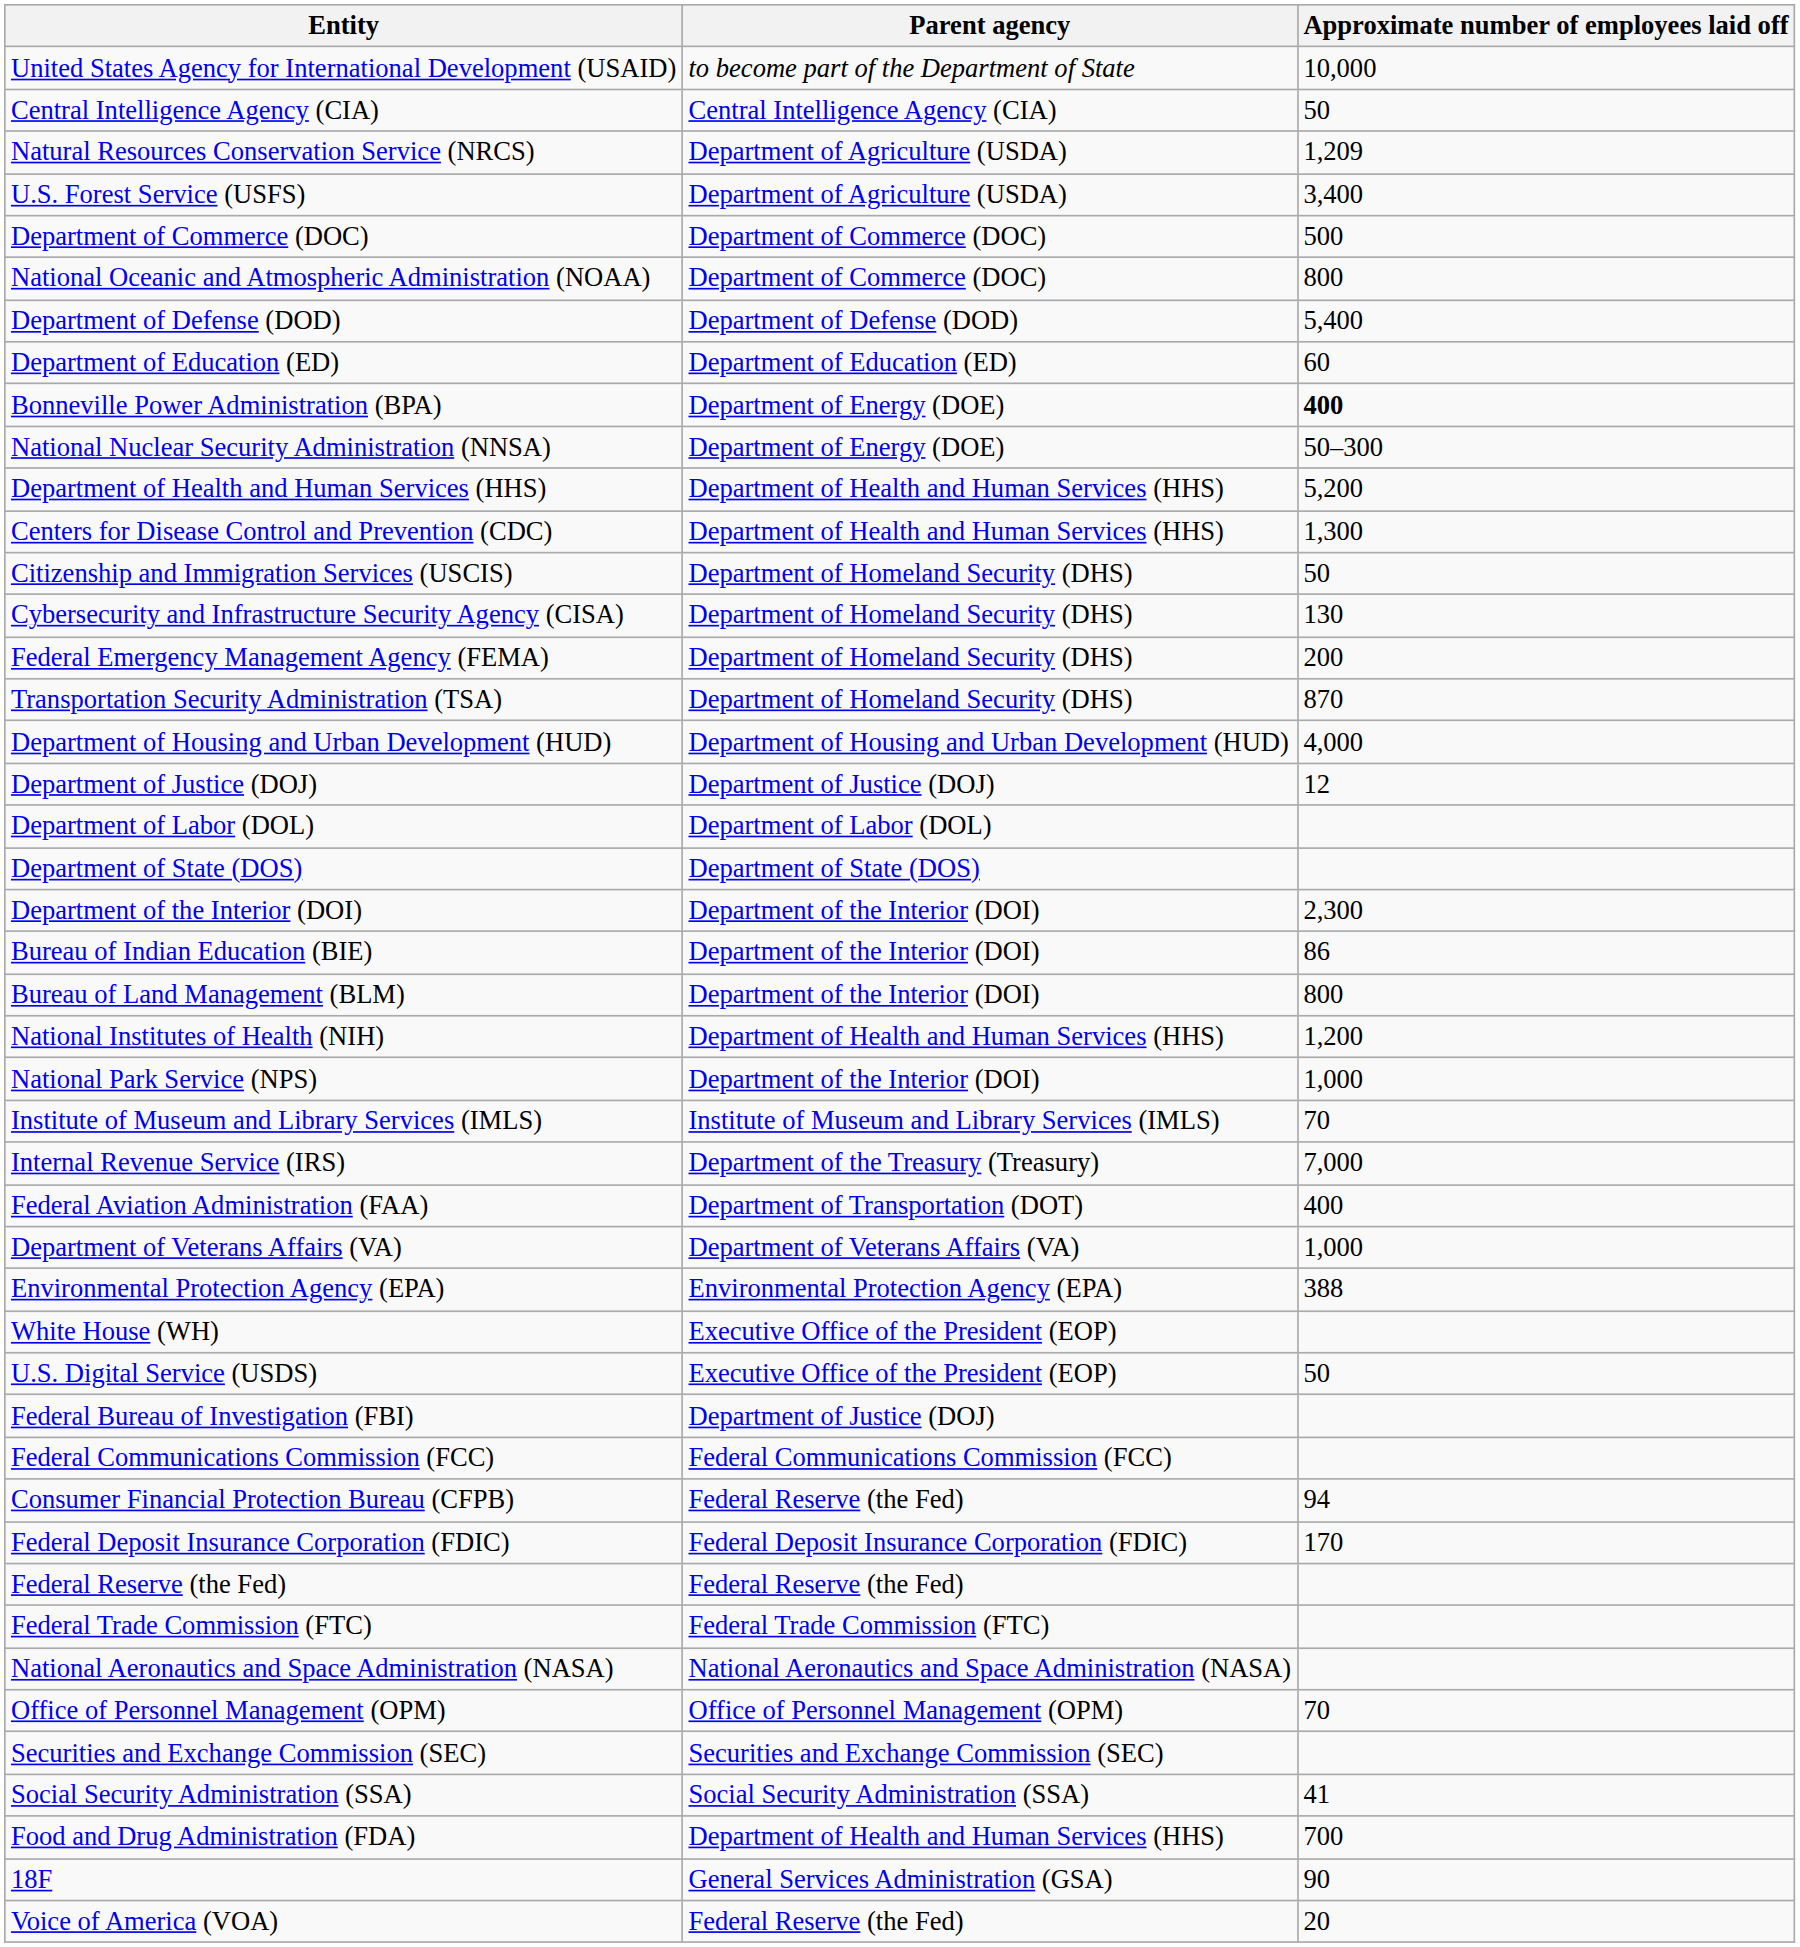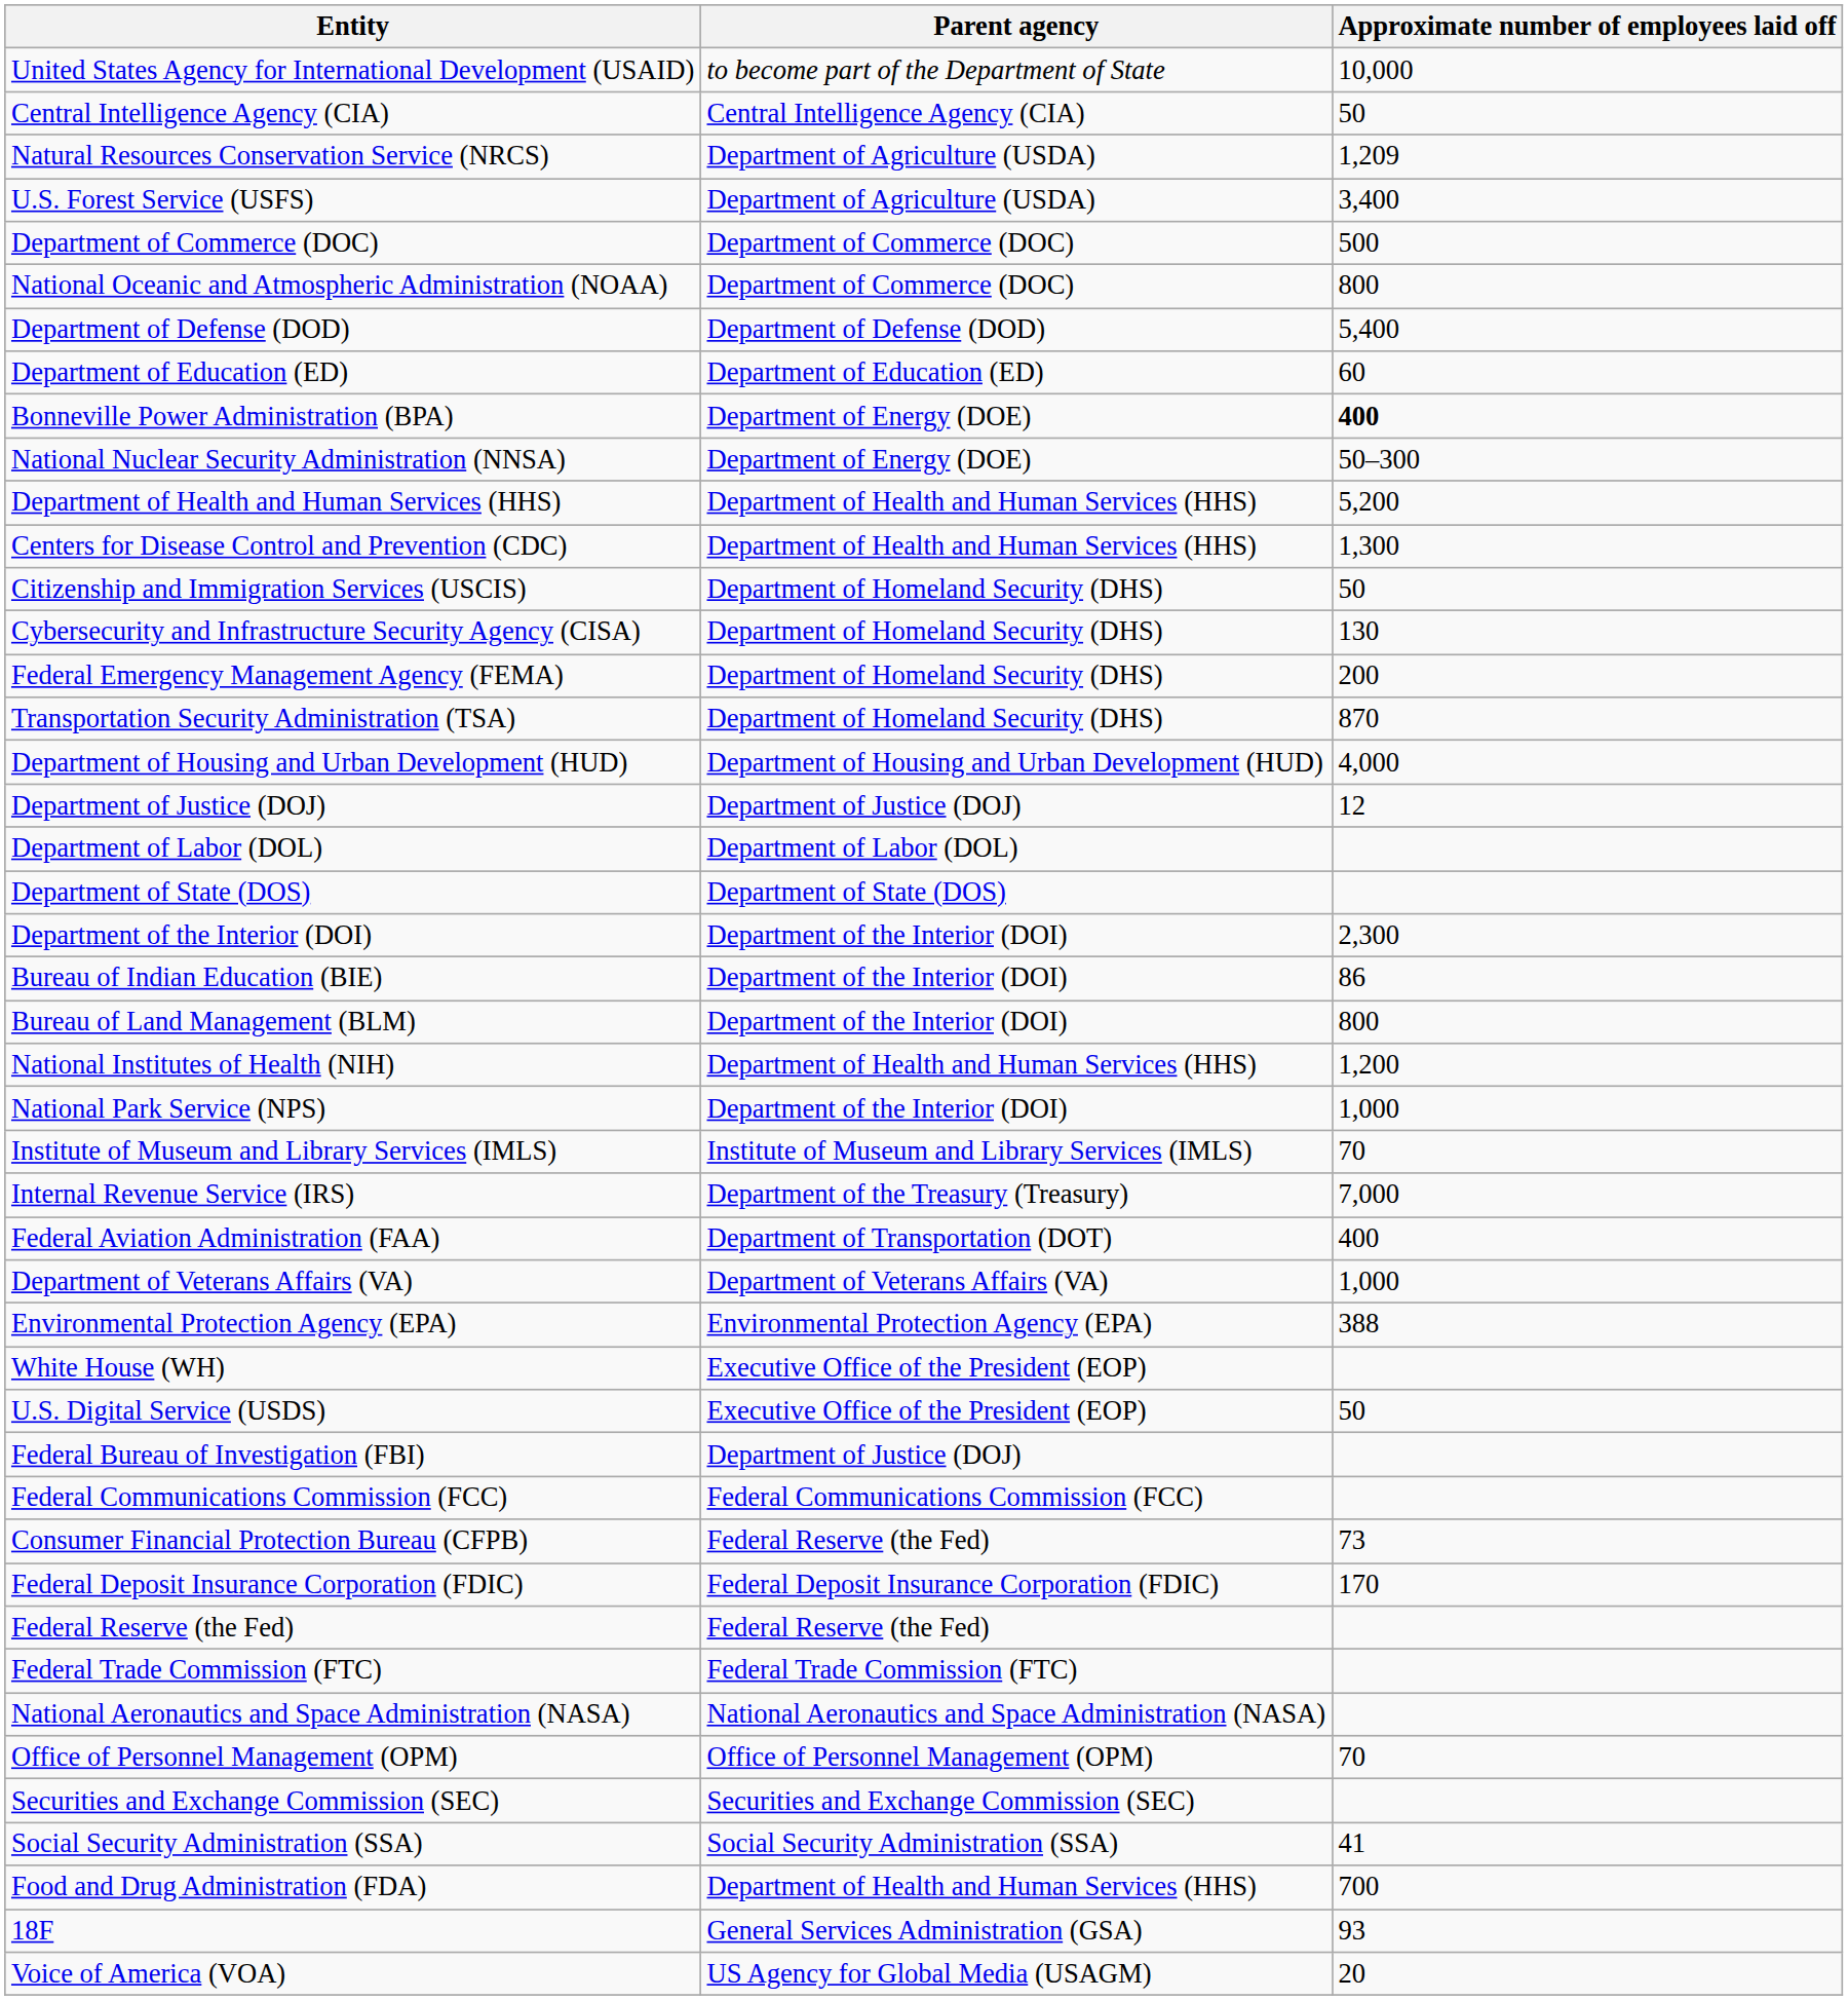 <table class="wikitable sortable">
 <tr>
 <th>Entity</th>
 <th>Parent agency</th>
 <th>Approximate number of employees laid off</th>
 </tr>
 <tr>
 <td><a href='#'>United States Agency for International Development</a> (USAID)</td>
 <td><em>to become part of the Department of State</em></td>
 <td>10,000</td>
 </tr>
 <tr>
 <td><a href='#'>Central Intelligence Agency</a> (CIA)</td>
 <td><a href='#'>Central Intelligence Agency</a> (CIA)</td>
 <td>50</td>
 </tr>
 <tr>
 <td><a href='#'>Natural Resources Conservation Service</a> (NRCS)</td>
 <td><a href='#'>Department of Agriculture</a> (USDA)</td>
 <td>1,209</td>
 </tr>
 <tr>
 <td><a href='#'>U.S. Forest Service</a> (USFS)</td>
 <td><a href='#'>Department of Agriculture</a> (USDA)</td>
 <td>3,400</td>
 </tr>
 <tr>
 <td><a href='#'>Department of Commerce</a> (DOC)</td>
 <td><a href='#'>Department of Commerce</a> (DOC)</td>
 <td>500</td>
 </tr>
 <tr>
 <td><a href='#'>National Oceanic and Atmospheric Administration</a> (NOAA)</td>
 <td><a href='#'>Department of Commerce</a> (DOC)</td>
 <td>800</td>
 </tr>
 <tr>
 <td><a href='#'>Department of Defense</a> (DOD)</td>
 <td><a href='#'>Department of Defense</a> (DOD)</td>
 <td>5,400</td>
 </tr>
 <tr>
 <td><a href='#'>Department of Education</a> (ED)</td>
 <td><a href='#'>Department of Education</a> (ED)</td>
 <td>60</td>
 </tr>
 <tr>
 <td><a href='#'>Bonneville Power Administration</a> (BPA)</td>
 <td><a href='#'>Department of Energy</a> (DOE)</td>
 <td><strong>400</strong></td>
 </tr>
 <tr>
 <td><a href='#'>National Nuclear Security Administration</a> (NNSA)</td>
 <td><a href='#'>Department of Energy</a> (DOE)</td>
 <td>50–300</td>
 </tr>
 <tr>
 <td><a href='#'>Department of Health and Human Services</a> (HHS)</td>
 <td><a href='#'>Department of Health and Human Services</a> (HHS)</td>
 <td>5,200</td>
 </tr>
 <tr>
 <td><a href='#'>Centers for Disease Control and Prevention</a> (CDC)</td>
 <td><a href='#'>Department of Health and Human Services</a> (HHS)</td>
 <td>1,300</td>
 </tr>
 <tr>
 <td><a href='#'>Citizenship and Immigration Services</a> (USCIS)</td>
 <td><a href='#'>Department of Homeland Security</a> (DHS)</td>
 <td>50</td>
 </tr>
 <tr>
 <td><a href='#'>Cybersecurity and Infrastructure Security Agency</a> (CISA)</td>
 <td><a href='#'>Department of Homeland Security</a> (DHS)</td>
 <td>130</td>
 </tr>
 <tr>
 <td><a href='#'>Federal Emergency Management Agency</a> (FEMA)</td>
 <td><a href='#'>Department of Homeland Security</a> (DHS)</td>
 <td>200</td>
 </tr>
 <tr>
 <td><a href='#'>Transportation Security Administration</a> (TSA)</td>
 <td><a href='#'>Department of Homeland Security</a> (DHS)</td>
 <td>870</td>
 </tr>
 <tr>
 <td><a href='#'>Department of Housing and Urban Development</a> (HUD)</td>
 <td><a href='#'>Department of Housing and Urban Development</a> (HUD)</td>
 <td>4,000</td>
 </tr>
 <tr>
 <td><a href='#'>Department of Justice</a> (DOJ)</td>
 <td><a href='#'>Department of Justice</a> (DOJ)</td>
 <td>12</td>
 </tr>
 <tr>
 <td><a href='#'>Department of Labor</a> (DOL)</td>
 <td><a href='#'>Department of Labor</a> (DOL)</td>
 <td></td>
 </tr>
 <tr>
 <td><a href='#'>Department of State (DOS)</a></td>
 <td><a href='#'>Department of State (DOS)</a></td>
 <td></td>
 </tr>
 <tr>
 <td><a href='#'>Department of the Interior</a> (DOI)</td>
 <td><a href='#'>Department of the Interior</a> (DOI)</td>
 <td>2,300</td>
 </tr>
 <tr>
 <td><a href='#'>Bureau of Indian Education</a> (BIE)</td>
 <td><a href='#'>Department of the Interior</a> (DOI)</td>
 <td>86</td>
 </tr>
 <tr>
 <td><a href='#'>Bureau of Land Management</a> (BLM)</td>
 <td><a href='#'>Department of the Interior</a> (DOI)</td>
 <td>800</td>
 </tr>
 <tr>
 <td><a href='#'>National Institutes of Health</a> (NIH)</td>
 <td><a href='#'>Department of Health and Human Services</a> (HHS)</td>
 <td>1,200</td>
 </tr>
 <tr>
 <td><a href='#'>National Park Service</a> (NPS)</td>
 <td><a href='#'>Department of the Interior</a> (DOI)</td>
 <td>1,000</td>
 </tr>
 <tr>
 <td><a href='#'>Institute of Museum and Library Services</a> (IMLS)</td>
 <td><a href='#'>Institute of Museum and Library Services</a> (IMLS)</td>
 <td>70</td>
 </tr>
 <tr>
 <td><a href='#'>Internal Revenue Service</a> (IRS)</td>
 <td><a href='#'>Department of the Treasury</a> (Treasury)</td>
 <td>7,000</td>
 </tr>
 <tr>
 <td><a href='#'>Federal Aviation Administration</a> (FAA)</td>
 <td><a href='#'>Department of Transportation</a> (DOT)</td>
 <td>400</td>
 </tr>
 <tr>
 <td><a href='#'>Department of Veterans Affairs</a> (VA)</td>
 <td><a href='#'>Department of Veterans Affairs</a> (VA)</td>
 <td>1,000</td>
 </tr>
 <tr>
 <td><a href='#'>Environmental Protection Agency</a> (EPA)</td>
 <td><a href='#'>Environmental Protection Agency</a> (EPA)</td>
 <td>388</td>
 </tr>
 <tr>
 <td><a href='#'>White House</a> (WH)</td>
 <td><a href='#'>Executive Office of the President</a> (EOP)</td>
 <td></td>
 </tr>
 <tr>
 <td><a href='#'>U.S. Digital Service</a> (USDS)</td>
 <td><a href='#'>Executive Office of the President</a> (EOP)</td>
 <td>50</td>
 </tr>
 <tr>
 <td><a href='#'>Federal Bureau of Investigation</a> (FBI)</td>
 <td><a href='#'>Department of Justice</a> (DOJ)</td>
 <td></td>
 </tr>
 <tr>
 <td><a href='#'>Federal Communications Commission</a> (FCC)</td>
 <td><a href='#'>Federal Communications Commission</a> (FCC)</td>
 <td></td>
 </tr>
 <tr>
 <td><a href='#'>Consumer Financial Protection Bureau</a> (CFPB)</td>
 <td><a href='#'>Federal Reserve</a> (the Fed)</td>
-<td>94</td>
+<td>73</td>
 </tr>
 <tr>
 <td><a href='#'>Federal Deposit Insurance Corporation</a> (FDIC)</td>
 <td><a href='#'>Federal Deposit Insurance Corporation</a> (FDIC)</td>
 <td>170</td>
 </tr>
 <tr>
 <td><a href='#'>Federal Reserve</a> (the Fed)</td>
 <td><a href='#'>Federal Reserve</a> (the Fed)</td>
 <td></td>
 </tr>
 <tr>
 <td><a href='#'>Federal Trade Commission</a> (FTC)</td>
 <td><a href='#'>Federal Trade Commission</a> (FTC)</td>
 <td></td>
 </tr>
 <tr>
 <td><a href='#'>National Aeronautics and Space Administration</a> (NASA)</td>
 <td><a href='#'>National Aeronautics and Space Administration</a> (NASA)</td>
 <td></td>
 </tr>
 <tr>
 <td><a href='#'>Office of Personnel Management</a> (OPM)</td>
 <td><a href='#'>Office of Personnel Management</a> (OPM)</td>
 <td>70</td>
 </tr>
 <tr>
 <td><a href='#'>Securities and Exchange Commission</a> (SEC)</td>
 <td><a href='#'>Securities and Exchange Commission</a> (SEC)</td>
 <td></td>
 </tr>
 <tr>
 <td><a href='#'>Social Security Administration</a> (SSA)</td>
 <td><a href='#'>Social Security Administration</a> (SSA)</td>
 <td>41</td>
 </tr>
 <tr>
 <td><a href='#'>Food and Drug Administration</a> (FDA)</td>
 <td><a href='#'>Department of Health and Human Services</a> (HHS)</td>
 <td>700</td>
 </tr>
 <tr>
 <td><a href='#'>18F</a></td>
 <td><a href='#'>General Services Administration</a> (GSA)</td>
-<td>90</td>
+<td>93</td>
 </tr>
 <tr>
 <td><a href='#'>Voice of America</a> (VOA)</td>
-<td><a href='#'>Federal Reserve</a> (the Fed)</td>
+<td><a href='#'>US Agency for Global Media</a> (USAGM)</td>
 <td>20</td>
 </tr>
 </table>
